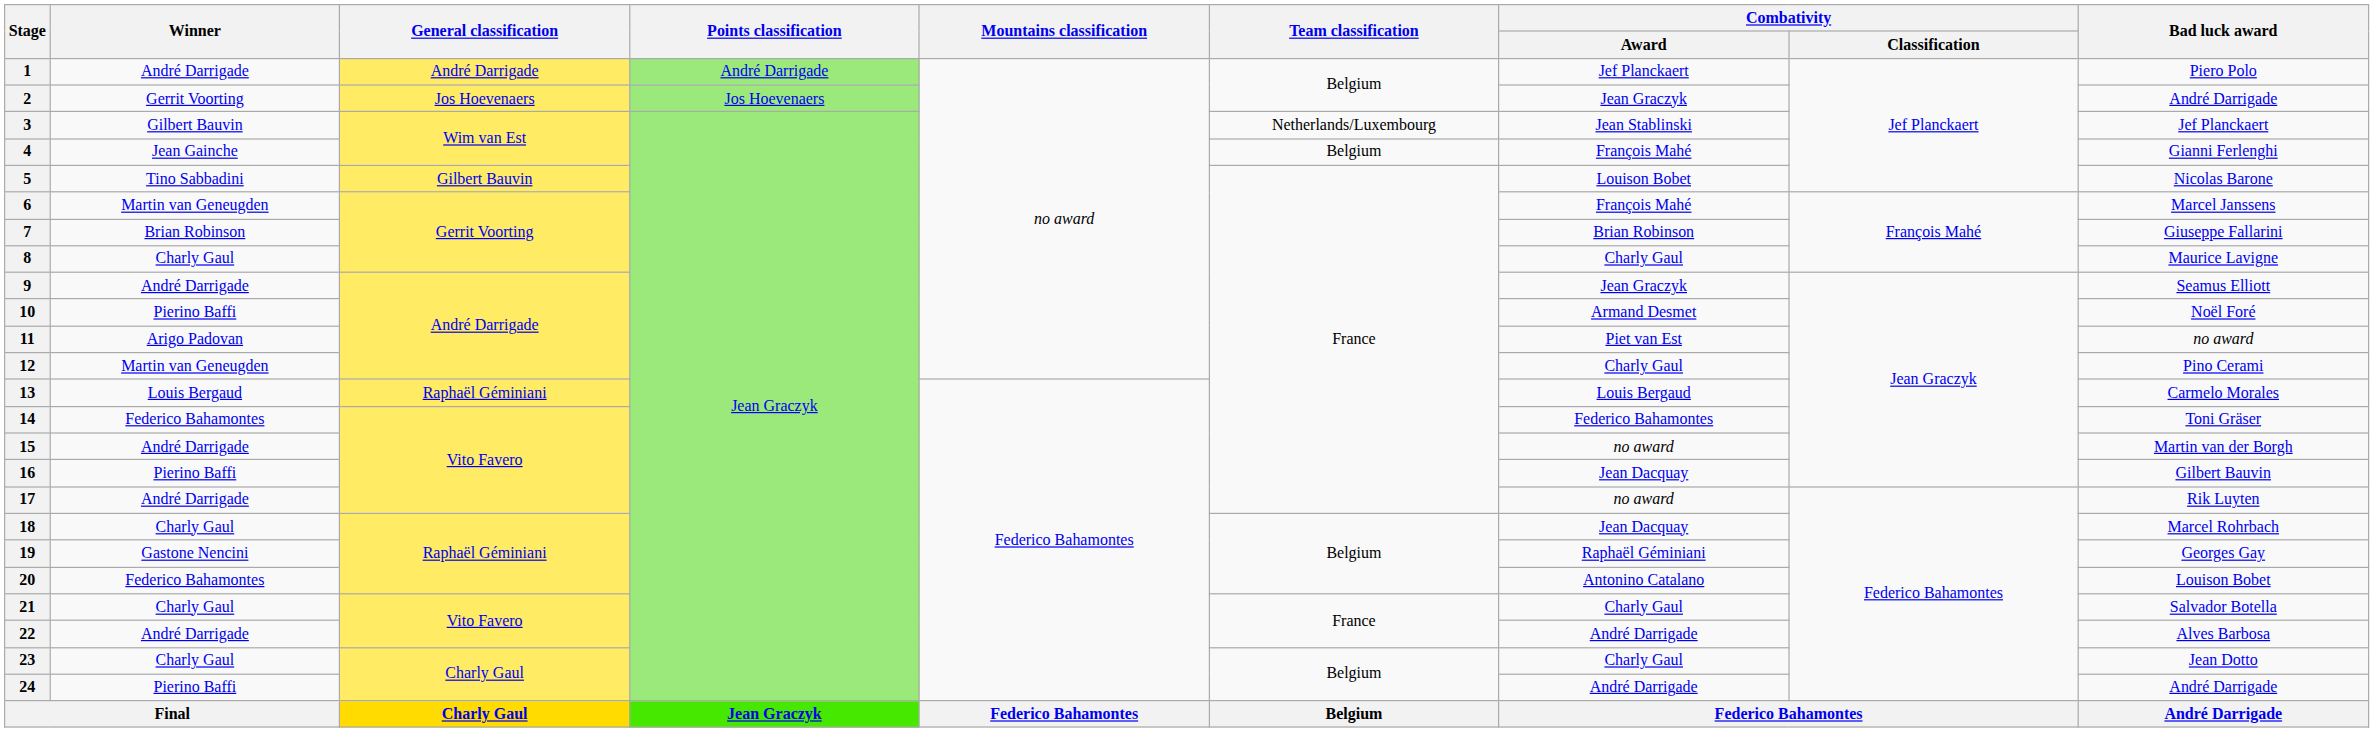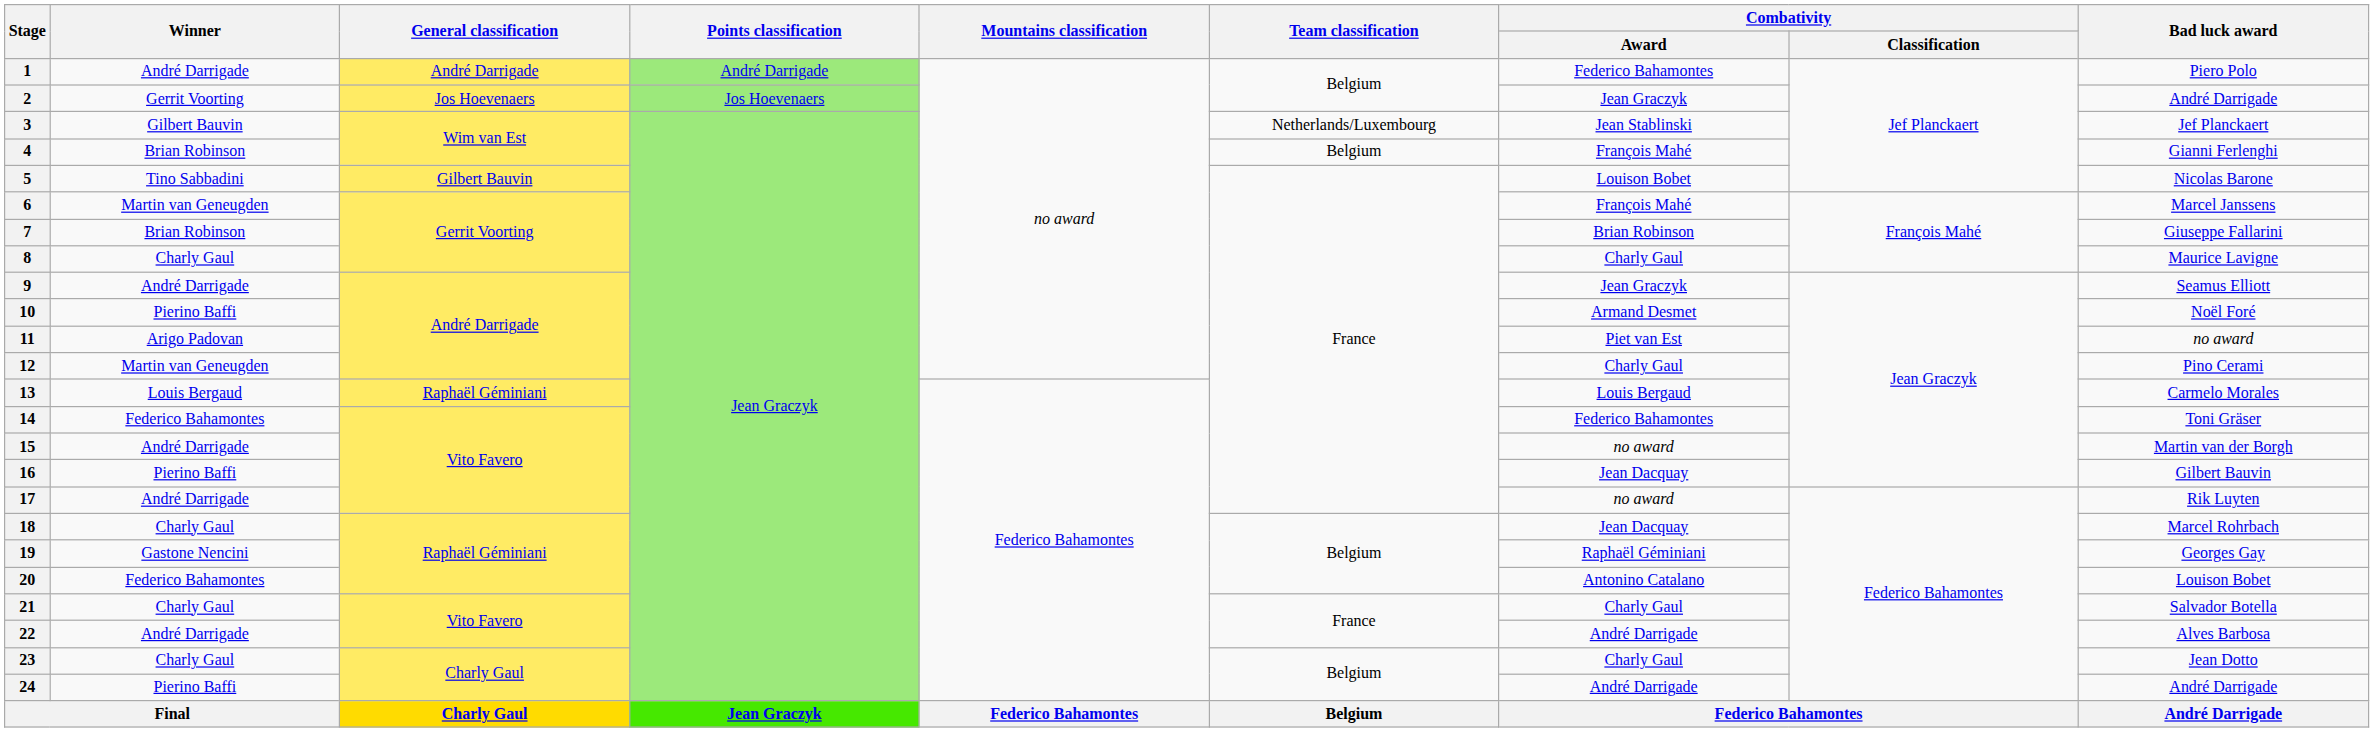 <table class="wikitable" style="text-align:center; font-size:smaller; clear:both;">
 <tr>
 <th scope="col" style="width:1%;" rowspan="2">Stage</th>
 <th scope="col" style="width:12%;" rowspan="2">Winner</th>
 <th scope="col" style="width:12%;" rowspan="2"><a href='#'>General classification</a><br></th>
 <th scope="col" style="width:12%;" rowspan="2"><a href='#'>Points classification</a><br></th>
 <th scope="col" style="width:12%;" rowspan="2"><a href='#'>Mountains classification</a></th>
 <th scope="col" style="width:12%;" rowspan="2"><a href='#'>Team classification</a></th>
 <th scope="col" style="width:24%;" colspan="2"><a href='#'>Combativity</a></th>
 <th scope="col" style="width:12%;" rowspan="2">Bad luck award</th>
 </tr>
 <tr>
 <th scope="col" style="width:12%;">Award</th>
 <th scope="col" style="width:12%;">Classification</th>
 </tr>
 <tr>
 <th scope="row">1</th>
 <td><a href='#'>André Darrigade</a></td>
 <td style="background:#FFEB64;"><a href='#'>André Darrigade</a></td>
 <td style="background:#9CE97B;"><a href='#'>André Darrigade</a></td>
 <td rowspan="12"><em>no award</em></td>
 <td rowspan="2">Belgium</td>
-<td><a href='#'>Jef Planckaert</a></td>
+<td><a href='#'>Federico Bahamontes</a></td>
 <td rowspan="5"><a href='#'>Jef Planckaert</a></td>
 <td><a href='#'>Piero Polo</a></td>
 </tr>
 <tr>
 <th scope="row">2</th>
 <td><a href='#'>Gerrit Voorting</a></td>
 <td style="background:#FFEB64;"><a href='#'>Jos Hoevenaers</a></td>
 <td style="background:#9CE97B;"><a href='#'>Jos Hoevenaers</a></td>
 <td><a href='#'>Jean Graczyk</a></td>
 <td><a href='#'>André Darrigade</a></td>
 </tr>
 <tr>
 <th scope="row">3</th>
 <td><a href='#'>Gilbert Bauvin</a></td>
 <td style="background:#FFEB64;" rowspan="2"><a href='#'>Wim van Est</a></td>
 <td style="background:#9CE97B;" rowspan="22"><a href='#'>Jean Graczyk</a></td>
 <td>Netherlands/Luxembourg</td>
 <td><a href='#'>Jean Stablinski</a></td>
 <td><a href='#'>Jef Planckaert</a></td>
 </tr>
 <tr>
 <th scope="row">4</th>
-<td><a href='#'>Jean Gainche</a></td>
+<td><a href='#'>Brian Robinson</a></td>
 <td>Belgium</td>
 <td><a href='#'>François Mahé</a></td>
 <td><a href='#'>Gianni Ferlenghi</a></td>
 </tr>
 <tr>
 <th scope="row">5</th>
 <td><a href='#'>Tino Sabbadini</a></td>
 <td style="background:#FFEB64;"><a href='#'>Gilbert Bauvin</a></td>
 <td rowspan="13">France</td>
 <td><a href='#'>Louison Bobet</a></td>
 <td><a href='#'>Nicolas Barone</a></td>
 </tr>
 <tr>
 <th scope="row">6</th>
 <td><a href='#'>Martin van Geneugden</a></td>
 <td style="background:#FFEB64;" rowspan="3"><a href='#'>Gerrit Voorting</a></td>
 <td><a href='#'>François Mahé</a></td>
 <td rowspan="3"><a href='#'>François Mahé</a></td>
 <td><a href='#'>Marcel Janssens</a></td>
 </tr>
 <tr>
 <th scope="row">7</th>
 <td><a href='#'>Brian Robinson</a></td>
 <td><a href='#'>Brian Robinson</a></td>
 <td><a href='#'>Giuseppe Fallarini</a></td>
 </tr>
 <tr>
 <th scope="row">8</th>
 <td><a href='#'>Charly Gaul</a></td>
 <td><a href='#'>Charly Gaul</a></td>
 <td><a href='#'>Maurice Lavigne</a></td>
 </tr>
 <tr>
 <th scope="row">9</th>
 <td><a href='#'>André Darrigade</a></td>
 <td style="background:#FFEB64;" rowspan="4"><a href='#'>André Darrigade</a></td>
 <td><a href='#'>Jean Graczyk</a></td>
 <td rowspan="8"><a href='#'>Jean Graczyk</a></td>
 <td><a href='#'>Seamus Elliott</a></td>
 </tr>
 <tr>
 <th scope="row">10</th>
 <td><a href='#'>Pierino Baffi</a></td>
 <td><a href='#'>Armand Desmet</a></td>
 <td><a href='#'>Noël Foré</a></td>
 </tr>
 <tr>
 <th scope="row">11</th>
 <td><a href='#'>Arigo Padovan</a></td>
 <td><a href='#'>Piet van Est</a></td>
 <td><em>no award</em></td>
 </tr>
 <tr>
 <th scope="row">12</th>
 <td><a href='#'>Martin van Geneugden</a></td>
 <td><a href='#'>Charly Gaul</a></td>
 <td><a href='#'>Pino Cerami</a></td>
 </tr>
 <tr>
 <th scope="row">13</th>
 <td><a href='#'>Louis Bergaud</a></td>
 <td style="background:#FFEB64;"><a href='#'>Raphaël Géminiani</a></td>
 <td rowspan="12"><a href='#'>Federico Bahamontes</a></td>
 <td><a href='#'>Louis Bergaud</a></td>
 <td><a href='#'>Carmelo Morales</a></td>
 </tr>
 <tr>
 <th scope="row">14</th>
 <td><a href='#'>Federico Bahamontes</a></td>
 <td style="background:#FFEB64;" rowspan="4"><a href='#'>Vito Favero</a></td>
 <td><a href='#'>Federico Bahamontes</a></td>
 <td><a href='#'>Toni Gräser</a></td>
 </tr>
 <tr>
 <th scope="row">15</th>
 <td><a href='#'>André Darrigade</a></td>
 <td><em>no award</em></td>
 <td><a href='#'>Martin van der Borgh</a></td>
 </tr>
 <tr>
 <th scope="row">16</th>
 <td><a href='#'>Pierino Baffi</a></td>
 <td><a href='#'>Jean Dacquay</a></td>
 <td><a href='#'>Gilbert Bauvin</a></td>
 </tr>
 <tr>
 <th scope="row">17</th>
 <td><a href='#'>André Darrigade</a></td>
 <td><em>no award</em></td>
 <td rowspan="8"><a href='#'>Federico Bahamontes</a></td>
 <td><a href='#'>Rik Luyten</a></td>
 </tr>
 <tr>
 <th scope="row">18</th>
 <td><a href='#'>Charly Gaul</a></td>
 <td style="background:#FFEB64;" rowspan="3"><a href='#'>Raphaël Géminiani</a></td>
 <td rowspan="3">Belgium</td>
 <td><a href='#'>Jean Dacquay</a></td>
 <td><a href='#'>Marcel Rohrbach</a></td>
 </tr>
 <tr>
 <th scope="row">19</th>
 <td><a href='#'>Gastone Nencini</a></td>
 <td><a href='#'>Raphaël Géminiani</a></td>
 <td><a href='#'>Georges Gay</a></td>
 </tr>
 <tr>
 <th scope="row">20</th>
 <td><a href='#'>Federico Bahamontes</a></td>
 <td><a href='#'>Antonino Catalano</a></td>
 <td><a href='#'>Louison Bobet</a></td>
 </tr>
 <tr>
 <th scope="row">21</th>
 <td><a href='#'>Charly Gaul</a></td>
 <td style="background:#FFEB64;" rowspan="2"><a href='#'>Vito Favero</a></td>
 <td rowspan="2">France</td>
 <td><a href='#'>Charly Gaul</a></td>
 <td><a href='#'>Salvador Botella</a></td>
 </tr>
 <tr>
 <th scope="row">22</th>
 <td><a href='#'>André Darrigade</a></td>
 <td><a href='#'>André Darrigade</a></td>
 <td><a href='#'>Alves Barbosa</a></td>
 </tr>
 <tr>
 <th scope="row">23</th>
 <td><a href='#'>Charly Gaul</a></td>
 <td style="background:#FFEB64;" rowspan="2"><a href='#'>Charly Gaul</a></td>
 <td rowspan="2">Belgium</td>
 <td><a href='#'>Charly Gaul</a></td>
 <td><a href='#'>Jean Dotto</a></td>
 </tr>
 <tr>
 <th scope="row">24</th>
 <td><a href='#'>Pierino Baffi</a></td>
 <td><a href='#'>André Darrigade</a></td>
 <td><a href='#'>André Darrigade</a></td>
 </tr>
 <tr>
 <th colspan="2">Final</th>
 <th style="background:#FFDB00;"><a href='#'>Charly Gaul</a></th>
 <th style="background:#46E800;"><a href='#'>Jean Graczyk</a></th>
 <th><a href='#'>Federico Bahamontes</a></th>
 <th>Belgium</th>
 <th colspan="2"><a href='#'>Federico Bahamontes</a></th>
 <th><a href='#'>André Darrigade</a></th>
 </tr>
 </table>
